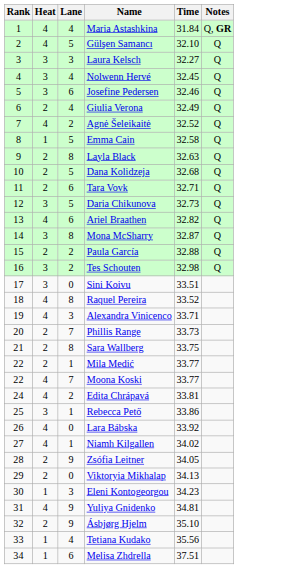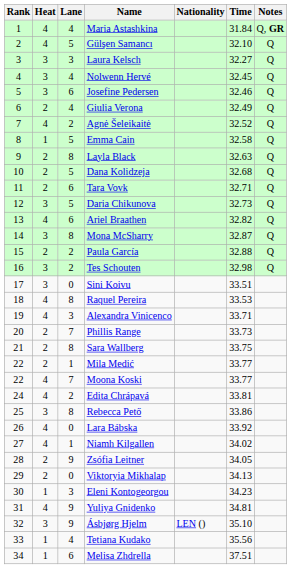 <table class="wikitable sortable" style="text-align:center">
 <tr>
 <th>Rank</th>
 <th>Heat</th>
 <th>Lane</th>
 <th>Name</th>
+<th>Nationality</th>
 <th>Time</th>
 <th>Notes</th>
 </tr>
 <tr bgcolor=ccffcc>
 <td>1</td>
 <td>4</td>
 <td>4</td>
 <td align=left><a href='#'>Maria Astashkina</a></td>
+<td align=left></td>
 <td>31.84</td>
 <td>Q, <strong>GR</strong></td>
 </tr>
 <tr bgcolor=ccffcc>
 <td>2</td>
 <td>4</td>
 <td>5</td>
 <td align=left><a href='#'>Gülşen Samancı</a></td>
+<td align=left></td>
 <td>32.10</td>
 <td>Q</td>
 </tr>
 <tr bgcolor=ccffcc>
 <td>3</td>
 <td>3</td>
 <td>3</td>
 <td align=left><a href='#'>Laura Kelsch</a></td>
+<td align=left></td>
 <td>32.27</td>
 <td>Q</td>
 </tr>
 <tr bgcolor=ccffcc>
 <td>4</td>
 <td>3</td>
 <td>4</td>
 <td align=left><a href='#'>Nolwenn Hervé</a></td>
+<td align=left></td>
 <td>32.45</td>
 <td>Q</td>
 </tr>
 <tr bgcolor=ccffcc>
 <td>5</td>
 <td>3</td>
 <td>6</td>
 <td align=left><a href='#'>Josefine Pedersen</a></td>
+<td align=left></td>
 <td>32.46</td>
 <td>Q</td>
 </tr>
 <tr bgcolor=ccffcc>
 <td>6</td>
 <td>2</td>
 <td>4</td>
 <td align=left><a href='#'>Giulia Verona</a></td>
+<td align=left></td>
 <td>32.49</td>
 <td>Q</td>
 </tr>
 <tr bgcolor=ccffcc>
 <td>7</td>
 <td>4</td>
 <td>2</td>
 <td align=left><a href='#'>Agnė Šeleikaitė</a></td>
+<td align=left></td>
 <td>32.52</td>
 <td>Q</td>
 </tr>
 <tr bgcolor=ccffcc>
 <td>8</td>
 <td>1</td>
 <td>5</td>
 <td align=left><a href='#'>Emma Cain</a></td>
+<td align=left></td>
 <td>32.58</td>
 <td>Q</td>
 </tr>
 <tr bgcolor=ccffcc>
 <td>9</td>
 <td>2</td>
 <td>8</td>
 <td align=left><a href='#'>Layla Black</a></td>
+<td align=left></td>
 <td>32.63</td>
 <td>Q</td>
 </tr>
 <tr bgcolor=ccffcc>
 <td>10</td>
 <td>2</td>
 <td>5</td>
 <td align=left><a href='#'>Dana Kolidzeja</a></td>
+<td align=left></td>
 <td>32.68</td>
 <td>Q</td>
 </tr>
 <tr bgcolor=ccffcc>
 <td>11</td>
 <td>2</td>
 <td>6</td>
 <td align=left><a href='#'>Tara Vovk</a></td>
+<td align=left></td>
 <td>32.71</td>
 <td>Q</td>
 </tr>
 <tr bgcolor=ccffcc>
 <td>12</td>
 <td>3</td>
 <td>5</td>
 <td align=left><a href='#'>Daria Chikunova</a></td>
+<td align=left></td>
 <td>32.73</td>
 <td>Q</td>
 </tr>
 <tr bgcolor=ccffcc>
 <td>13</td>
 <td>4</td>
 <td>6</td>
 <td align=left><a href='#'>Ariel Braathen</a></td>
+<td align=left></td>
 <td>32.82</td>
 <td>Q</td>
 </tr>
 <tr bgcolor=ccffcc>
 <td>14</td>
 <td>3</td>
 <td>8</td>
 <td align=left><a href='#'>Mona McSharry</a></td>
+<td align=left></td>
 <td>32.87</td>
 <td>Q</td>
 </tr>
 <tr bgcolor=ccffcc>
 <td>15</td>
 <td>2</td>
 <td>2</td>
 <td align=left><a href='#'>Paula García</a></td>
+<td align=left></td>
 <td>32.88</td>
 <td>Q</td>
 </tr>
 <tr bgcolor=ccffcc>
 <td>16</td>
 <td>3</td>
 <td>2</td>
 <td align=left><a href='#'>Tes Schouten</a></td>
+<td align=left></td>
 <td>32.98</td>
 <td>Q</td>
 </tr>
 <tr>
 <td>17</td>
 <td>3</td>
 <td>0</td>
 <td align=left><a href='#'>Sini Koivu</a></td>
+<td align=left></td>
 <td>33.51</td>
 <td></td>
 </tr>
 <tr>
 <td>18</td>
 <td>4</td>
 <td>8</td>
 <td align=left><a href='#'>Raquel Pereira</a></td>
-<td>33.52</td>
+<td align=left></td>
+<td>33.53</td>
 <td></td>
 </tr>
 <tr>
 <td>19</td>
 <td>4</td>
 <td>3</td>
 <td align=left><a href='#'>Alexandra Vinicenco</a></td>
+<td align=left></td>
 <td>33.71</td>
 <td></td>
 </tr>
 <tr>
 <td>20</td>
 <td>2</td>
 <td>7</td>
 <td align=left><a href='#'>Phillis Range</a></td>
+<td align=left></td>
 <td>33.73</td>
 <td></td>
 </tr>
 <tr>
 <td>21</td>
 <td>2</td>
 <td>8</td>
 <td align=left><a href='#'>Sara Wallberg</a></td>
+<td align=left></td>
 <td>33.75</td>
 <td></td>
 </tr>
 <tr>
 <td>22</td>
 <td>2</td>
 <td>1</td>
 <td align=left><a href='#'>Mila Medić</a></td>
+<td align=left></td>
 <td>33.77</td>
 <td></td>
 </tr>
 <tr>
 <td>22</td>
 <td>4</td>
 <td>7</td>
 <td align=left><a href='#'>Moona Koski</a></td>
+<td align=left></td>
 <td>33.77</td>
 <td></td>
 </tr>
 <tr>
 <td>24</td>
 <td>4</td>
 <td>2</td>
 <td align=left><a href='#'>Edita Chrápavá</a></td>
+<td align=left></td>
 <td>33.81</td>
 <td></td>
 </tr>
 <tr>
 <td>25</td>
 <td>3</td>
-<td>1</td>
+<td>8</td>
 <td align=left><a href='#'>Rebecca Pető</a></td>
+<td align=left></td>
 <td>33.86</td>
 <td></td>
 </tr>
 <tr>
 <td>26</td>
 <td>4</td>
 <td>0</td>
 <td align=left><a href='#'>Lara Bábska</a></td>
+<td align=left></td>
 <td>33.92</td>
 <td></td>
 </tr>
 <tr>
 <td>27</td>
 <td>4</td>
 <td>1</td>
 <td align=left><a href='#'>Niamh Kilgallen</a></td>
+<td align=left></td>
 <td>34.02</td>
 <td></td>
 </tr>
 <tr>
 <td>28</td>
 <td>2</td>
 <td>9</td>
 <td align=left><a href='#'>Zsófia Leitner</a></td>
+<td align=left></td>
 <td>34.05</td>
 <td></td>
 </tr>
 <tr>
 <td>29</td>
 <td>2</td>
 <td>0</td>
 <td align=left><a href='#'>Viktoryia Mikhalap</a></td>
+<td align=left></td>
 <td>34.13</td>
 <td></td>
 </tr>
 <tr>
 <td>30</td>
 <td>1</td>
 <td>3</td>
 <td align=left><a href='#'>Eleni Kontogeorgou</a></td>
+<td align=left></td>
 <td>34.23</td>
 <td></td>
 </tr>
 <tr>
 <td>31</td>
 <td>4</td>
 <td>9</td>
 <td align=left><a href='#'>Yuliya Gnidenko</a></td>
+<td align=left></td>
 <td>34.81</td>
 <td></td>
 </tr>
 <tr>
 <td>32</td>
-<td>2</td>
+<td>3</td>
 <td>9</td>
 <td align=left><a href='#'>Ásbjørg Hjelm</a></td>
+<td align=left><a href='#'>LEN</a> ()</td>
 <td>35.10</td>
 <td></td>
 </tr>
 <tr>
 <td>33</td>
 <td>1</td>
 <td>4</td>
 <td align=left><a href='#'>Tetiana Kudako</a></td>
+<td align=left></td>
 <td>35.56</td>
 <td></td>
 </tr>
 <tr>
 <td>34</td>
 <td>1</td>
 <td>6</td>
 <td align=left><a href='#'>Melisa Zhdrella</a></td>
+<td align=left></td>
 <td>37.51</td>
 <td></td>
 </tr>
 </table>
